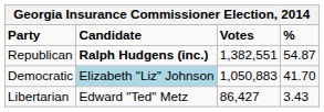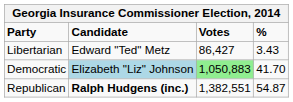 <table class="wikitable">
 <tr>
 <th colspan="4">Georgia Insurance Commissioner Election, 2014</th>
 </tr>
 <tr>
 <td><strong>Party</strong></td>
 <td><strong>Candidate</strong></td>
 <td><strong>Votes</strong></td>
 <td><strong>%</strong></td>
 </tr>
 <tr>
+<td>Libertarian</td>
+<td>Edward "Ted" Metz</td>
+<td>86,427</td>
+<td>3.43</td>
+</tr>
+<tr>
+<td>Democratic</td>
+<td style="background: lightblue;">Elizabeth "Liz" Johnson</td>
+<td style="background: lightgreen;">1,050,883</td>
+<td>41.70</td>
+</tr>
+<tr>
 <td>Republican</td>
 <td><strong>Ralph Hudgens (inc.)</strong></td>
 <td>1,382,551</td>
 <td>54.87</td>
 </tr>
-<tr>
-<td>Democratic</td>
-<td style="background: lightblue;">Elizabeth "Liz" Johnson</td>
-<td>1,050,883</td>
-<td>41.70</td>
-</tr>
-<tr>
-<td>Libertarian</td>
-<td>Edward "Ted" Metz</td>
-<td>86,427</td>
-<td>3.43</td>
-</tr>
 </table>
